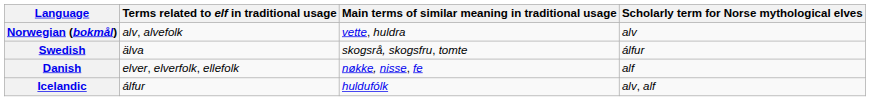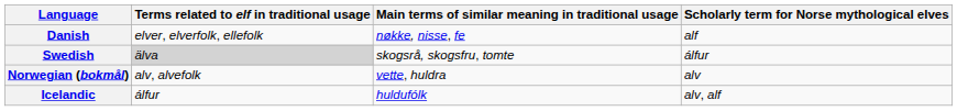 <table class="wikitable">
 <tr>
 <th><a href='#'>Language</a></th>
 <th>Terms related to <em>elf</em> in traditional usage</th>
 <th>Main terms of similar meaning in traditional usage</th>
 <th>Scholarly term for Norse mythological elves</th>
 </tr>
 <tr>
+<th><a href='#'>Danish</a></th>
+<td><em>elver</em>, <em>elverfolk</em>, <em>ellefolk</em></td>
+<td><em><a href='#'>nøkke</a>,</em> <em><a href='#'>nisse</a></em>, <em><a href='#'>fe</a></em></td>
+<td><em>alf</em></td>
+</tr>
+<tr>
+<th><a href='#'>Swedish</a></th>
+<td style="background: lightgrey;"><em>älva</em></td>
+<td><em>skogsrå, skogsfru</em>, <em>tomte</em></td>
+<td><em>álfur</em></td>
+</tr>
+<tr>
 <th><a href='#'>Norwegian</a> (<em><a href='#'>bokmål</a></em>)</th>
 <td><em>alv</em>, <em>alvefolk</em></td>
 <td><em><a href='#'>vette</a></em>, <em>huldra</em></td>
 <td><em>alv</em></td>
-</tr>
-<tr>
-<th><a href='#'>Swedish</a></th>
-<td><em>älva</em></td>
-<td><em>skogsrå, skogsfru</em>, <em>tomte</em></td>
-<td><em>álfur</em></td>
-</tr>
-<tr>
-<th><a href='#'>Danish</a></th>
-<td><em>elver</em>, <em>elverfolk</em>, <em>ellefolk</em></td>
-<td><em><a href='#'>nøkke</a>,</em> <em><a href='#'>nisse</a></em>, <em><a href='#'>fe</a></em></td>
-<td><em>alf</em></td>
 </tr>
 <tr>
 <th><a href='#'>Icelandic</a></th>
 <td><em>álfur</em></td>
 <td><em><a href='#'>huldufólk</a></em></td>
 <td><em>alv</em>, <em>alf</em></td>
 </tr>
 </table>
